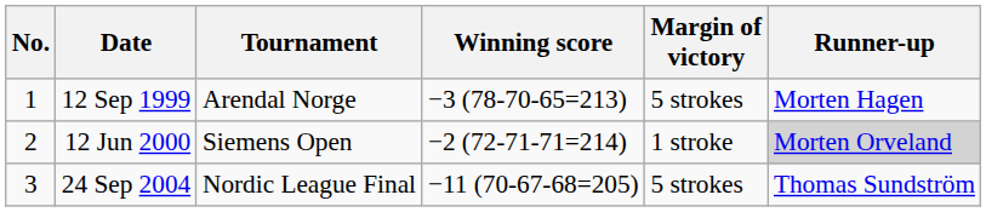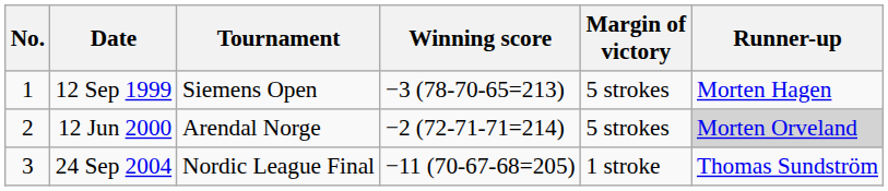 <table class="wikitable" style="font-size:95%;">
 <tr>
 <th>No.</th>
 <th>Date</th>
 <th>Tournament</th>
 <th>Winning score</th>
 <th>Margin of<br>victory</th>
 <th>Runner-up</th>
 </tr>
 <tr>
 <td align=center>1</td>
 <td align=right>12 Sep <a href='#'>1999</a></td>
-<td>Arendal Norge</td>
+<td>Siemens Open</td>
 <td>−3 (78-70-65=213)</td>
 <td>5 strokes</td>
 <td> <a href='#'>Morten Hagen</a></td>
 </tr>
 <tr>
 <td align=center>2</td>
 <td align=right>12 Jun <a href='#'>2000</a></td>
-<td>Siemens Open</td>
+<td>Arendal Norge</td>
 <td>−2 (72-71-71=214)</td>
-<td>1 stroke</td>
+<td>5 strokes</td>
 <td style="background: lightgrey;"> <a href='#'>Morten Orveland</a></td>
 </tr>
 <tr>
 <td align=center>3</td>
 <td align=right>24 Sep <a href='#'>2004</a></td>
 <td>Nordic League Final</td>
 <td>−11 (70-67-68=205)</td>
-<td>5 strokes</td>
+<td>1 stroke</td>
 <td> <a href='#'>Thomas Sundström</a></td>
 </tr>
 </table>
